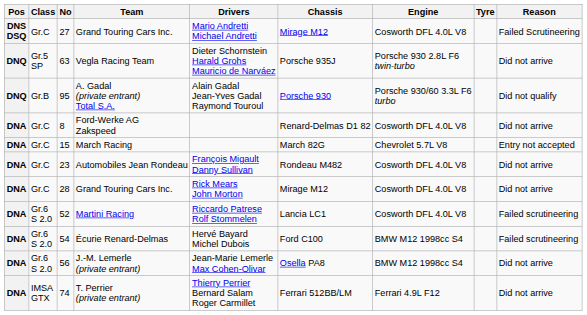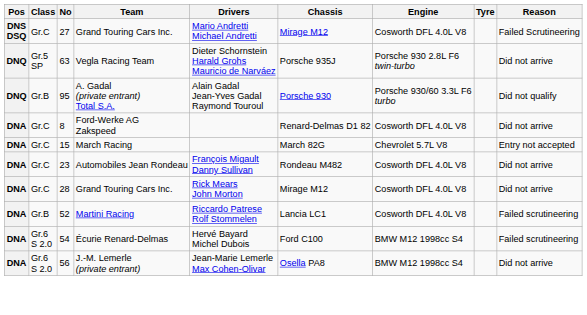 <table class="wikitable" style="font-size: 95%;">
 <tr>
 <th>Pos</th>
 <th>Class</th>
 <th>No</th>
 <th>Team</th>
 <th>Drivers</th>
 <th>Chassis</th>
 <th>Engine</th>
 <th>Tyre</th>
 <th>Reason</th>
 </tr>
 <tr>
 <th>DNS<br>DSQ</th>
 <td>Gr.C</td>
 <td>27</td>
 <td> Grand Touring Cars Inc.</td>
 <td> <a href='#'>Mario Andretti</a><br> <a href='#'>Michael Andretti</a></td>
 <td><a href='#'>Mirage M12</a></td>
 <td>Cosworth DFL 4.0L V8</td>
 <td></td>
 <td>Failed Scrutineering</td>
 </tr>
 <tr>
 <th>DNQ</th>
 <td>Gr.5<br>SP</td>
 <td>63</td>
 <td> Vegla Racing Team</td>
 <td> Dieter Schornstein<br> <a href='#'>Harald Grohs</a><br> <a href='#'>Mauricio de Narváez</a></td>
 <td>Porsche 935J</td>
 <td>Porsche 930 2.8L F6<br> <em>twin-turbo</em></td>
 <td></td>
 <td>Did not arrive</td>
 </tr>
 <tr>
 <th>DNQ</th>
 <td>Gr.B</td>
 <td>95</td>
 <td> A. Gadal<br><em>(private entrant)</em><br><a href='#'>Total S.A.</a></td>
 <td> Alain Gadal<br> Jean-Yves Gadal<br> Raymond Touroul</td>
 <td><a href='#'>Porsche 930</a></td>
 <td>Porsche 930/60 3.3L F6<br><em>turbo</em></td>
 <td></td>
 <td>Did not qualify</td>
 </tr>
 <tr>
 <th>DNA</th>
 <td>Gr.C</td>
 <td>8</td>
 <td> Ford-Werke AG <br> Zakspeed</td>
 <td></td>
 <td>Renard-Delmas D1 82</td>
 <td>Cosworth DFL 4.0L V8</td>
 <td></td>
 <td>Did not arrive</td>
 </tr>
 <tr>
 <th>DNA</th>
 <td>Gr.C</td>
 <td>15</td>
 <td> March Racing</td>
 <td></td>
 <td>March 82G</td>
 <td>Chevrolet 5.7L V8</td>
 <td></td>
 <td>Entry not accepted</td>
 </tr>
 <tr>
 <th>DNA</th>
 <td>Gr.C</td>
 <td>23</td>
 <td> Automobiles Jean Rondeau</td>
 <td> <a href='#'>François Migault</a><br> <a href='#'>Danny Sullivan</a></td>
 <td>Rondeau M482</td>
 <td>Cosworth DFL 4.0L V8</td>
 <td></td>
 <td>Did not arrive</td>
 </tr>
 <tr>
 <th>DNA</th>
 <td>Gr.C</td>
 <td>28</td>
 <td> Grand Touring Cars Inc.</td>
 <td> <a href='#'>Rick Mears</a><br> <a href='#'>John Morton</a></td>
 <td>Mirage M12</td>
 <td>Cosworth DFL 4.0L V8</td>
 <td></td>
 <td>Did not arrive</td>
 </tr>
 <tr>
 <th>DNA</th>
-<td>Gr.6<br>S 2.0</td>
+<td>Gr.B</td>
 <td>52</td>
 <td> <a href='#'>Martini Racing</a></td>
 <td> <a href='#'>Riccardo Patrese</a><br> <a href='#'>Rolf Stommelen</a></td>
 <td>Lancia LC1</td>
 <td>Cosworth DFL 4.0L V8</td>
 <td></td>
 <td>Failed scrutineering</td>
 </tr>
 <tr>
 <th>DNA</th>
 <td>Gr.6<br>S 2.0</td>
 <td>54</td>
 <td> Écurie Renard-Delmas</td>
 <td> Hervé Bayard<br> Michel Dubois</td>
 <td>Ford C100</td>
 <td>BMW M12 1998cc S4</td>
 <td></td>
 <td>Failed scrutineering</td>
 </tr>
 <tr>
 <th>DNA</th>
 <td>Gr.6<br>S 2.0</td>
 <td>56</td>
 <td> J.-M. Lemerle <br><em>(private entrant)</em></td>
 <td> Jean-Marie Lemerle<br> <a href='#'>Max Cohen-Olivar</a></td>
 <td><a href='#'>Osella</a> PA8</td>
 <td>BMW M12 1998cc S4</td>
 <td></td>
 <td>Did not arrive</td>
 </tr>
-<tr>
-<th>DNA</th>
-<td>IMSA<br>GTX</td>
-<td>74</td>
-<td> T. Perrier <br><em>(private entrant)</em></td>
-<td> <a href='#'>Thierry Perrier</a><br> Bernard Salam<br> Roger Carmillet</td>
-<td>Ferrari 512BB/LM</td>
-<td>Ferrari 4.9L F12</td>
-<td></td>
-<td>Did not arrive</td>
-</tr>
 </table>
